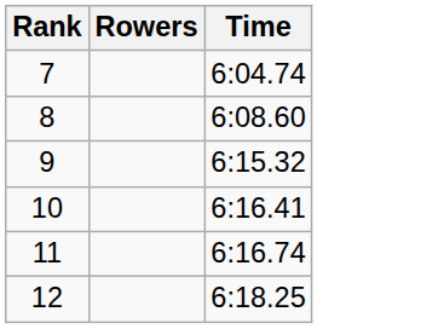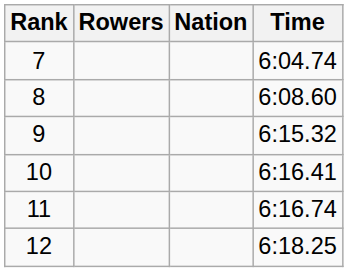 <table class="wikitable sortable" style="text-align:center">
 <tr>
 <th>Rank</th>
 <th>Rowers</th>
+<th>Nation</th>
 <th>Time</th>
 </tr>
 <tr>
 <td>7</td>
 <td align=left data-sort-value="Clayton-Greene, Campbell"></td>
+<td align=left></td>
 <td>6:04.74</td>
 </tr>
 <tr>
 <td>8</td>
 <td align=left data-sort-value="Bahuaud, Pascal"></td>
+<td align=left></td>
 <td>6:08.60</td>
 </tr>
 <tr>
 <td>9</td>
 <td align=left data-sort-value="de Vries, Tjark"></td>
+<td align=left></td>
 <td>6:15.32</td>
 </tr>
 <tr>
 <td>10</td>
 <td align=left data-sort-value="Brundin, Folke"></td>
+<td align=left></td>
 <td>6:16.41</td>
 </tr>
 <tr>
 <td>11</td>
 <td align=left data-sort-value="Berkhout, Darby"></td>
+<td align=left></td>
 <td>6:16.74</td>
 </tr>
 <tr>
 <td>12</td>
 <td align=left data-sort-value="Fotou, Georgios"></td>
+<td align=left></td>
 <td>6:18.25</td>
 </tr>
 </table>
